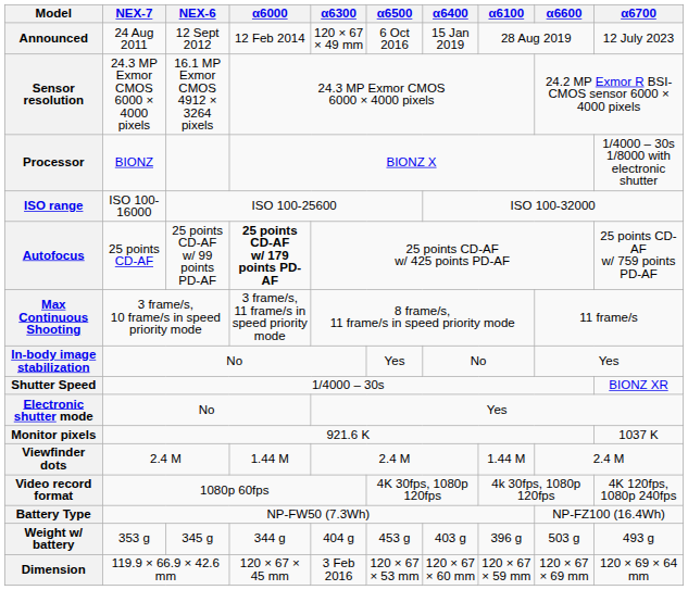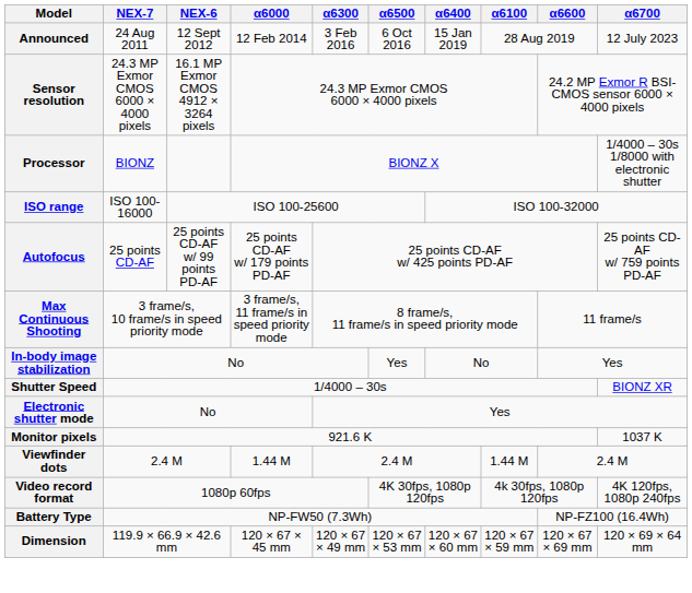 <table class=wikitable style=line-height:1;text-align:center>
 <tr>
 <th>Model</th>
 <th><a href='#'>NEX-7</a></th>
 <th><a href='#'>NEX-6</a></th>
 <th><a href='#'>α6000</a></th>
 <th><a href='#'>α6300</a></th>
 <th><a href='#'>α6500</a></th>
 <th><a href='#'>α6400</a></th>
 <th><a href='#'>α6100</a></th>
 <th><a href='#'>α6600</a></th>
 <th><a href='#'>α6700</a></th>
 </tr>
 <tr>
 <th>Announced</th>
 <td>24 Aug 2011</td>
 <td>12 Sept 2012</td>
 <td>12 Feb 2014</td>
-<td>120 × 67 × 49 mm</td>
+<td>3 Feb 2016</td>
 <td>6 Oct 2016</td>
 <td>15 Jan 2019</td>
 <td colspan="2">28 Aug 2019</td>
 <td>12 July 2023</td>
 </tr>
 <tr>
 <th>Sensor resolution</th>
 <td>24.3 MP Exmor CMOS<br>6000 × 4000 pixels</td>
 <td>16.1 MP Exmor  CMOS<br>4912 × 3264 pixels</td>
 <td colspan="5">24.3 MP  Exmor CMOS<br>6000 × 4000 pixels</td>
 <td colspan="2">24.2 MP <a href='#'>Exmor R</a> BSI-CMOS sensor 6000 × 4000 pixels</td>
 </tr>
 <tr>
 <th>Processor</th>
 <td><a href='#'>BIONZ</a></td>
 <td></td>
 <td colspan="6"><a href='#'>BIONZ X</a></td>
 <td>1/4000 – 30s<br>1/8000 with electronic shutter</td>
 </tr>
 <tr>
 <th><a href='#'>ISO range</a></th>
 <td>ISO 100-16000</td>
 <td colspan="4">ISO 100-25600</td>
 <td colspan="4">ISO 100-32000</td>
 </tr>
 <tr>
 <th><a href='#'>Autofocus</a></th>
 <td>25 points <a href='#'>CD-AF</a></td>
 <td>25 points CD-AF<br>w/ 99 points PD-AF</td>
-<td><strong>25 points CD-AF<br>w/ 179 points PD-AF</strong></td>
+<td>25 points CD-AF<br>w/ 179 points PD-AF</td>
 <td colspan="5">25 points CD-AF<br>w/ 425 points PD-AF</td>
 <td>25 points CD-AF<br>w/ 759 points PD-AF</td>
 </tr>
 <tr>
 <th><a href='#'>Max Continuous Shooting</a></th>
 <td colspan="2">3 frame/s,<br>10 frame/s in speed priority mode</td>
 <td>3 frame/s,<br>11 frame/s in speed priority mode</td>
 <td colspan="4">8 frame/s,<br>11 frame/s in speed priority mode</td>
 <td colspan="2">11 frame/s</td>
 </tr>
 <tr>
 <th><a href='#'>In-body image stabilization</a></th>
 <td colspan="4">No</td>
 <td>Yes</td>
 <td colspan="2">No</td>
 <td colspan="2">Yes</td>
 </tr>
 <tr>
 <th>Shutter Speed</th>
 <td colspan="8">1/4000 – 30s</td>
 <td><a href='#'>BIONZ XR</a></td>
 </tr>
 <tr>
 <th><a href='#'>Electronic shutter</a> mode</th>
 <td colspan="3">No</td>
 <td colspan="6">Yes</td>
 </tr>
 <tr>
 <th>Monitor pixels</th>
 <td colspan="8">921.6 K</td>
 <td>1037 K</td>
 </tr>
 <tr>
 <th>Viewfinder dots</th>
 <td colspan="2">2.4 M</td>
 <td>1.44 M</td>
 <td colspan="3">2.4 M</td>
 <td>1.44 M</td>
 <td colspan="2">2.4 M</td>
 </tr>
 <tr>
 <th>Video record format</th>
 <td colspan="4">1080p 60fps</td>
 <td colspan="2">4K 30fps, 1080p 120fps</td>
 <td colspan="2">4k 30fps, 1080p 120fps</td>
 <td>4K 120fps, 1080p 240fps</td>
 </tr>
 <tr>
 <th>Battery Type</th>
 <td colspan="7">NP-FW50 (7.3Wh)</td>
 <td colspan="2">NP-FZ100 (16.4Wh)</td>
 </tr>
 <tr>
-<th>Weight w/ battery</th>
-<td>353 g</td>
-<td>345 g</td>
-<td>344 g</td>
-<td>404 g</td>
-<td>453 g</td>
-<td>403 g</td>
-<td>396 g</td>
-<td>503 g</td>
-<td>493 g</td>
-</tr>
-<tr>
 <th>Dimension</th>
 <td colspan="2">119.9 × 66.9 × 42.6 mm</td>
 <td>120 × 67 × 45 mm</td>
-<td>3 Feb 2016</td>
+<td>120 × 67 × 49 mm</td>
 <td>120 × 67 × 53 mm</td>
 <td>120 × 67 × 60 mm</td>
 <td>120 × 67 × 59 mm</td>
 <td>120 × 67 × 69 mm</td>
 <td>120 × 69 × 64 mm</td>
 </tr>
 </table>
